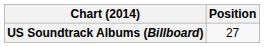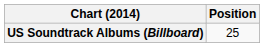 <table class="wikitable plainrowheaders" style="text-align:center">
 <tr>
 <th scope="col">Chart (2014)</th>
 <th scope="col">Position</th>
 </tr>
 <tr>
 <th scope="row">US Soundtrack Albums (<em>Billboard</em>)</th>
-<td>27</td>
+<td>25</td>
 </tr>
 </table>
